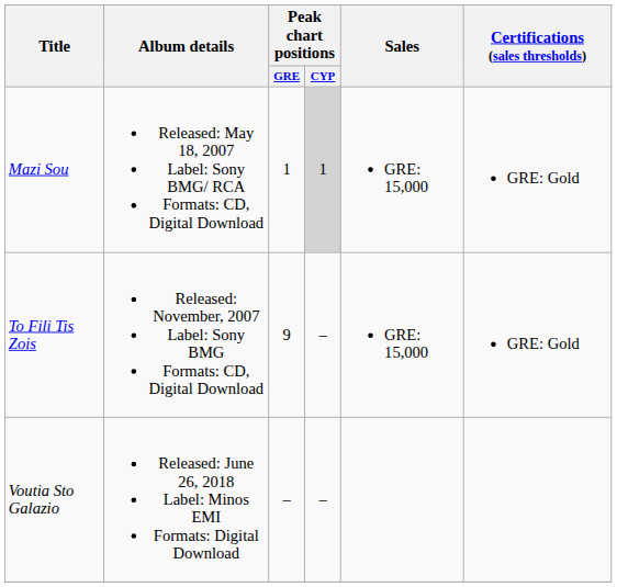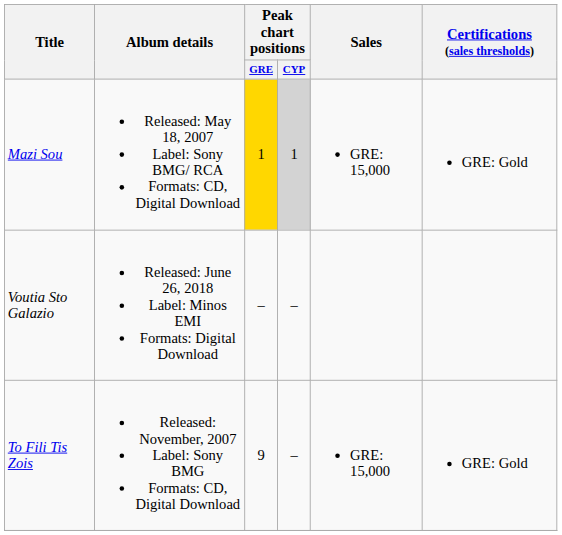 <table class="wikitable" style="text-align:center;">
 <tr>
 <th scope="col" rowspan="2" style="width:12em;">Title</th>
 <th rowspan="2" style="width:270px;">Album details</th>
 <th colspan="2">Peak chart positions</th>
 <th scope="col" rowspan="2" style="width:12em;">Sales</th>
 <th scope="col" rowspan="2" style="width:16em;"><a href='#'>Certifications</a><br><small>(<a href='#'>sales thresholds</a>)</small></th>
 </tr>
 <tr>
 <th style="width:3em;font-size:75%"><a href='#'>GRE</a></th>
 <th style="width:3em;font-size:75%"><a href='#'>CYP</a></th>
 </tr>
 <tr>
 <td align="left"><em><a href='#'>Mazi Sou</a></em></td>
 <td><br><ul><li>Released: May 18, 2007</li><li>Label: Sony BMG/ RCA</li><li>Formats: CD, Digital Download</li></ul></td>
-<td style="text-align:center;">1</td>
+<td style="background: gold; text-align:center;">1</td>
 <td style="background: lightgrey; text-align:center;">1</td>
-<td align="left"><br><ul><li>GRE: 15,000</li></ul></td>
-<td align="left"><br><ul><li>GRE: Gold</li></ul></td>
-</tr>
-<tr>
-<td align="left"><em><a href='#'>To Fili Tis Zois</a></em></td>
-<td><br><ul><li>Released: November, 2007</li><li>Label: Sony BMG</li><li>Formats: CD, Digital Download</li></ul></td>
-<td style="text-align:center;">9</td>
-<td style="text-align:center;">–</td>
 <td align="left"><br><ul><li>GRE: 15,000</li></ul></td>
 <td align="left"><br><ul><li>GRE: Gold</li></ul></td>
 </tr>
 <tr>
 <td align="left"><em>Voutia Sto Galazio</em></td>
 <td><br><ul><li>Released: June 26, 2018</li><li>Label: Minos EMI</li><li>Formats: Digital Download</li></ul></td>
 <td style="text-align:center;">–</td>
 <td style="text-align:center;">–</td>
 <td align="left"></td>
 <td align="left"></td>
 </tr>
 <tr>
+<td align="left"><em><a href='#'>To Fili Tis Zois</a></em></td>
+<td><br><ul><li>Released: November, 2007</li><li>Label: Sony BMG</li><li>Formats: CD, Digital Download</li></ul></td>
+<td style="text-align:center;">9</td>
+<td style="text-align:center;">–</td>
+<td align="left"><br><ul><li>GRE: 15,000</li></ul></td>
+<td align="left"><br><ul><li>GRE: Gold</li></ul></td>
+</tr>
+<tr>
 </tr>
 </table>
